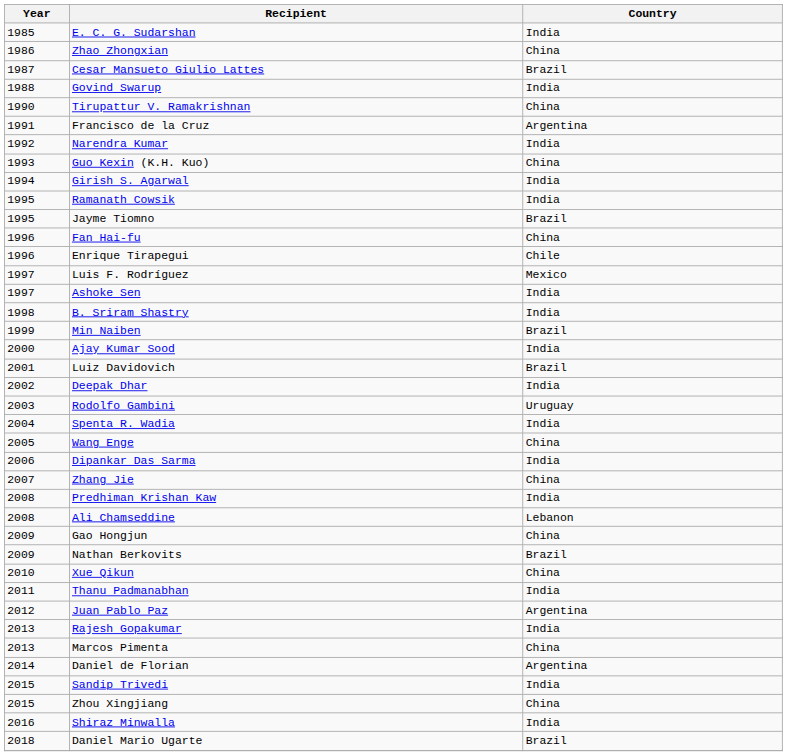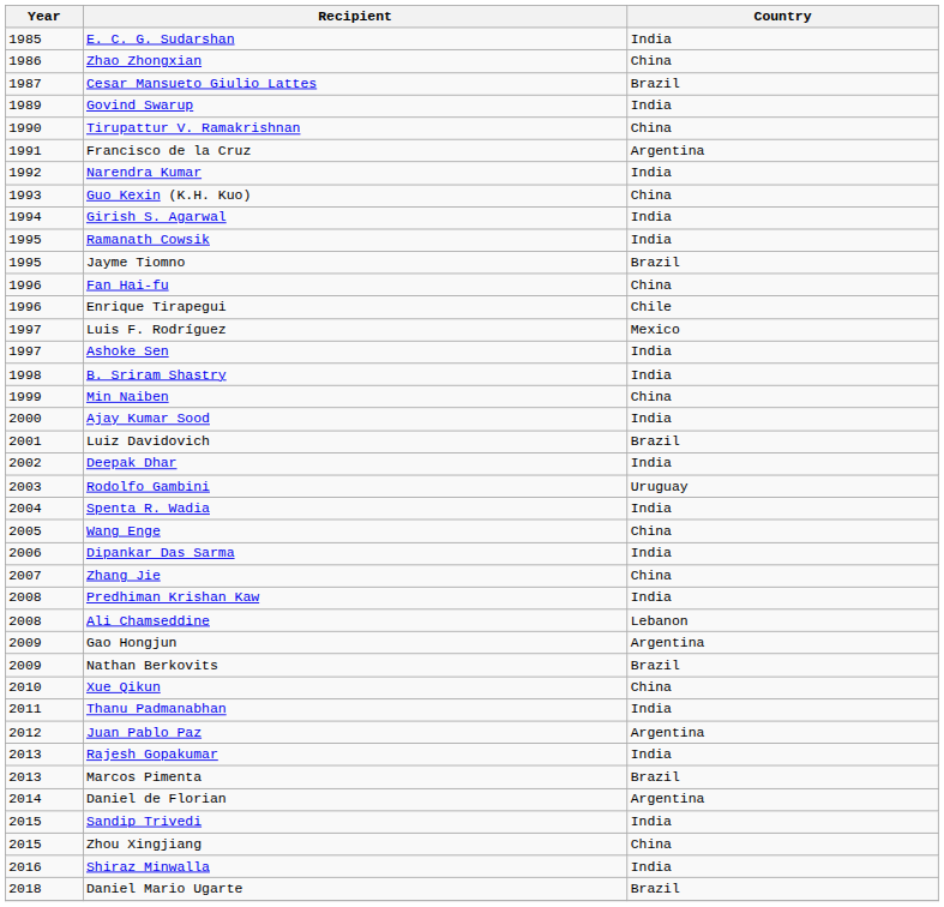 <table class="wikitable plainrowheaders sortable" style="width:70%">
 <tr>
 <th scope="col" style="width:5%">Year</th>
 <th scope="col" style="width:35%">Recipient</th>
 <th scope="col" style="width:20%">Country</th>
 </tr>
 <tr>
 <td>1985</td>
 <td><a href='#'>E. C. G. Sudarshan</a></td>
 <td>India</td>
 </tr>
 <tr>
 <td>1986</td>
 <td><a href='#'>Zhao Zhongxian</a></td>
 <td>China</td>
 </tr>
 <tr>
 <td>1987</td>
 <td><a href='#'>Cesar Mansueto Giulio Lattes</a></td>
 <td>Brazil</td>
 </tr>
 <tr>
-<td>1988</td>
+<td>1989</td>
 <td><a href='#'>Govind Swarup</a></td>
 <td>India</td>
 </tr>
 <tr>
 <td>1990</td>
 <td><a href='#'>Tirupattur V. Ramakrishnan</a></td>
 <td>China</td>
 </tr>
 <tr>
 <td>1991</td>
 <td>Francisco de la Cruz</td>
 <td>Argentina</td>
 </tr>
 <tr>
 <td>1992</td>
 <td><a href='#'>Narendra Kumar</a></td>
 <td>India</td>
 </tr>
 <tr>
 <td>1993</td>
 <td><a href='#'>Guo Kexin</a> (K.H. Kuo)</td>
 <td>China</td>
 </tr>
 <tr>
 <td>1994</td>
 <td><a href='#'>Girish S. Agarwal</a></td>
 <td>India</td>
 </tr>
 <tr>
 <td>1995</td>
 <td><a href='#'>Ramanath Cowsik</a></td>
 <td>India</td>
 </tr>
 <tr>
 <td>1995</td>
 <td>Jayme Tiomno</td>
 <td>Brazil</td>
 </tr>
 <tr>
 <td>1996</td>
 <td><a href='#'>Fan Hai-fu</a></td>
 <td>China</td>
 </tr>
 <tr>
 <td>1996</td>
 <td>Enrique Tirapegui</td>
 <td>Chile</td>
 </tr>
 <tr>
 <td>1997</td>
 <td>Luis F. Rodríguez</td>
 <td>Mexico</td>
 </tr>
 <tr>
 <td>1997</td>
 <td><a href='#'>Ashoke Sen</a></td>
 <td>India</td>
 </tr>
 <tr>
 <td>1998</td>
 <td><a href='#'>B. Sriram Shastry</a></td>
 <td>India</td>
 </tr>
 <tr>
 <td>1999</td>
 <td><a href='#'>Min Naiben</a></td>
-<td>Brazil</td>
+<td>China</td>
 </tr>
 <tr>
 <td>2000</td>
 <td><a href='#'>Ajay Kumar Sood</a></td>
 <td>India</td>
 </tr>
 <tr>
 <td>2001</td>
 <td>Luiz Davidovich</td>
 <td>Brazil</td>
 </tr>
 <tr>
 <td>2002</td>
 <td><a href='#'>Deepak Dhar</a></td>
 <td>India</td>
 </tr>
 <tr>
 <td>2003</td>
 <td><a href='#'>Rodolfo Gambini</a></td>
 <td>Uruguay</td>
 </tr>
 <tr>
 <td>2004</td>
 <td><a href='#'>Spenta R. Wadia</a></td>
 <td>India</td>
 </tr>
 <tr>
 <td>2005</td>
 <td><a href='#'>Wang Enge</a></td>
 <td>China</td>
 </tr>
 <tr>
 <td>2006</td>
 <td><a href='#'>Dipankar Das Sarma</a></td>
 <td>India</td>
 </tr>
 <tr>
 <td>2007</td>
 <td><a href='#'>Zhang Jie</a></td>
 <td>China</td>
 </tr>
 <tr>
 <td>2008</td>
 <td><a href='#'>Predhiman Krishan Kaw</a></td>
 <td>India</td>
 </tr>
 <tr>
 <td>2008</td>
 <td><a href='#'>Ali Chamseddine</a></td>
 <td>Lebanon</td>
 </tr>
 <tr>
 <td>2009</td>
 <td>Gao Hongjun</td>
-<td>China</td>
+<td>Argentina</td>
 </tr>
 <tr>
 <td>2009</td>
 <td>Nathan Berkovits</td>
 <td>Brazil</td>
 </tr>
 <tr>
 <td>2010</td>
 <td><a href='#'>Xue Qikun</a></td>
 <td>China</td>
 </tr>
 <tr>
 <td>2011</td>
 <td><a href='#'>Thanu Padmanabhan</a></td>
 <td>India</td>
 </tr>
 <tr>
 <td>2012</td>
 <td><a href='#'>Juan Pablo Paz</a></td>
 <td>Argentina</td>
 </tr>
 <tr>
 <td>2013</td>
 <td><a href='#'>Rajesh Gopakumar</a></td>
 <td>India</td>
 </tr>
 <tr>
 <td>2013</td>
 <td>Marcos Pimenta</td>
-<td>China</td>
+<td>Brazil</td>
 </tr>
 <tr>
 <td>2014</td>
 <td>Daniel de Florian</td>
 <td>Argentina</td>
 </tr>
 <tr>
 <td>2015</td>
 <td><a href='#'>Sandip Trivedi</a></td>
 <td>India</td>
 </tr>
 <tr>
 <td>2015</td>
 <td>Zhou Xingjiang</td>
 <td>China</td>
 </tr>
 <tr>
 <td>2016</td>
 <td><a href='#'>Shiraz Minwalla</a></td>
 <td>India</td>
 </tr>
 <tr>
 <td>2018</td>
 <td>Daniel Mario Ugarte</td>
 <td>Brazil</td>
 </tr>
 <tr>
 </tr>
 </table>
